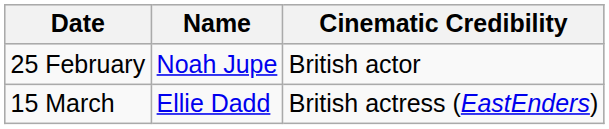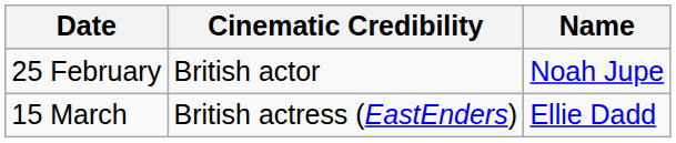 <table class="wikitable">
 <tr>
 <th>Date</th>
+<th>Cinematic Credibility</th>
 <th>Name</th>
-<th>Cinematic Credibility</th>
 </tr>
 <tr>
 <td>25 February</td>
+<td>British actor</td>
 <td><a href='#'>Noah Jupe</a></td>
-<td>British actor</td>
 </tr>
 <tr>
 <td>15 March</td>
+<td>British actress (<em><a href='#'>EastEnders</a></em>)</td>
 <td><a href='#'>Ellie Dadd</a></td>
-<td>British actress (<em><a href='#'>EastEnders</a></em>)</td>
 </tr>
 </table>
